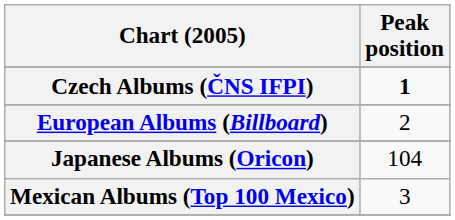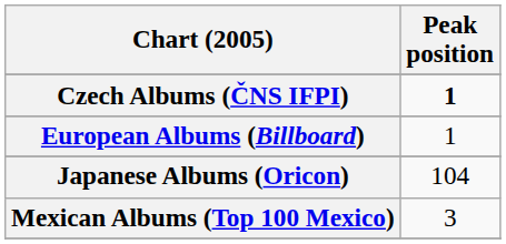 <table class="wikitable sortable plainrowheaders" style="text-align:center">
 <tr>
 <th scope="col">Chart (2005)</th>
 <th scope="col">Peak<br>position</th>
 </tr>
 <tr>
 </tr>
 <tr>
 </tr>
 <tr>
 </tr>
 <tr>
 </tr>
 <tr>
 </tr>
 <tr>
 <th scope="row">Czech Albums (<a href='#'>ČNS IFPI</a>)</th>
 <td><strong>1</strong></td>
 </tr>
 <tr>
 </tr>
 <tr>
 </tr>
 <tr>
 <th scope="row"><a href='#'>European Albums</a> (<em><a href='#'>Billboard</a></em>)</th>
-<td>2</td>
+<td>1</td>
 </tr>
 <tr>
 </tr>
 <tr>
 </tr>
 <tr>
 </tr>
 <tr>
 </tr>
 <tr>
 </tr>
 <tr>
 </tr>
 <tr>
 <th scope="row">Japanese Albums (<a href='#'>Oricon</a>)</th>
 <td>104</td>
 </tr>
 <tr>
 <th scope="row">Mexican Albums (<a href='#'>Top 100 Mexico</a>)</th>
 <td>3</td>
 </tr>
 <tr>
 </tr>
 <tr>
 </tr>
 <tr>
 </tr>
 <tr>
 </tr>
 <tr>
 </tr>
 <tr>
 </tr>
 <tr>
 </tr>
 <tr>
 </tr>
 <tr>
 </tr>
 <tr>
 </tr>
 </table>
